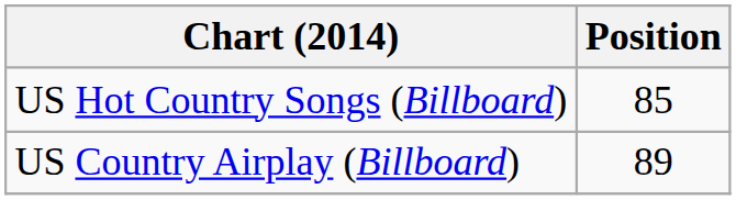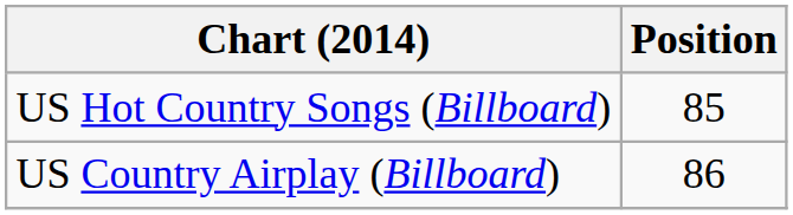 <table class="wikitable sortable">
 <tr>
 <th scope="col">Chart (2014)</th>
 <th scope="col">Position</th>
 </tr>
 <tr>
 <td>US <a href='#'>Hot Country Songs</a> (<em><a href='#'>Billboard</a></em>)</td>
 <td align="center">85</td>
 </tr>
 <tr>
 <td>US <a href='#'>Country Airplay</a> (<em><a href='#'>Billboard</a></em>)</td>
-<td align="center">89</td>
+<td align="center">86</td>
 </tr>
 <tr>
 </tr>
 </table>
